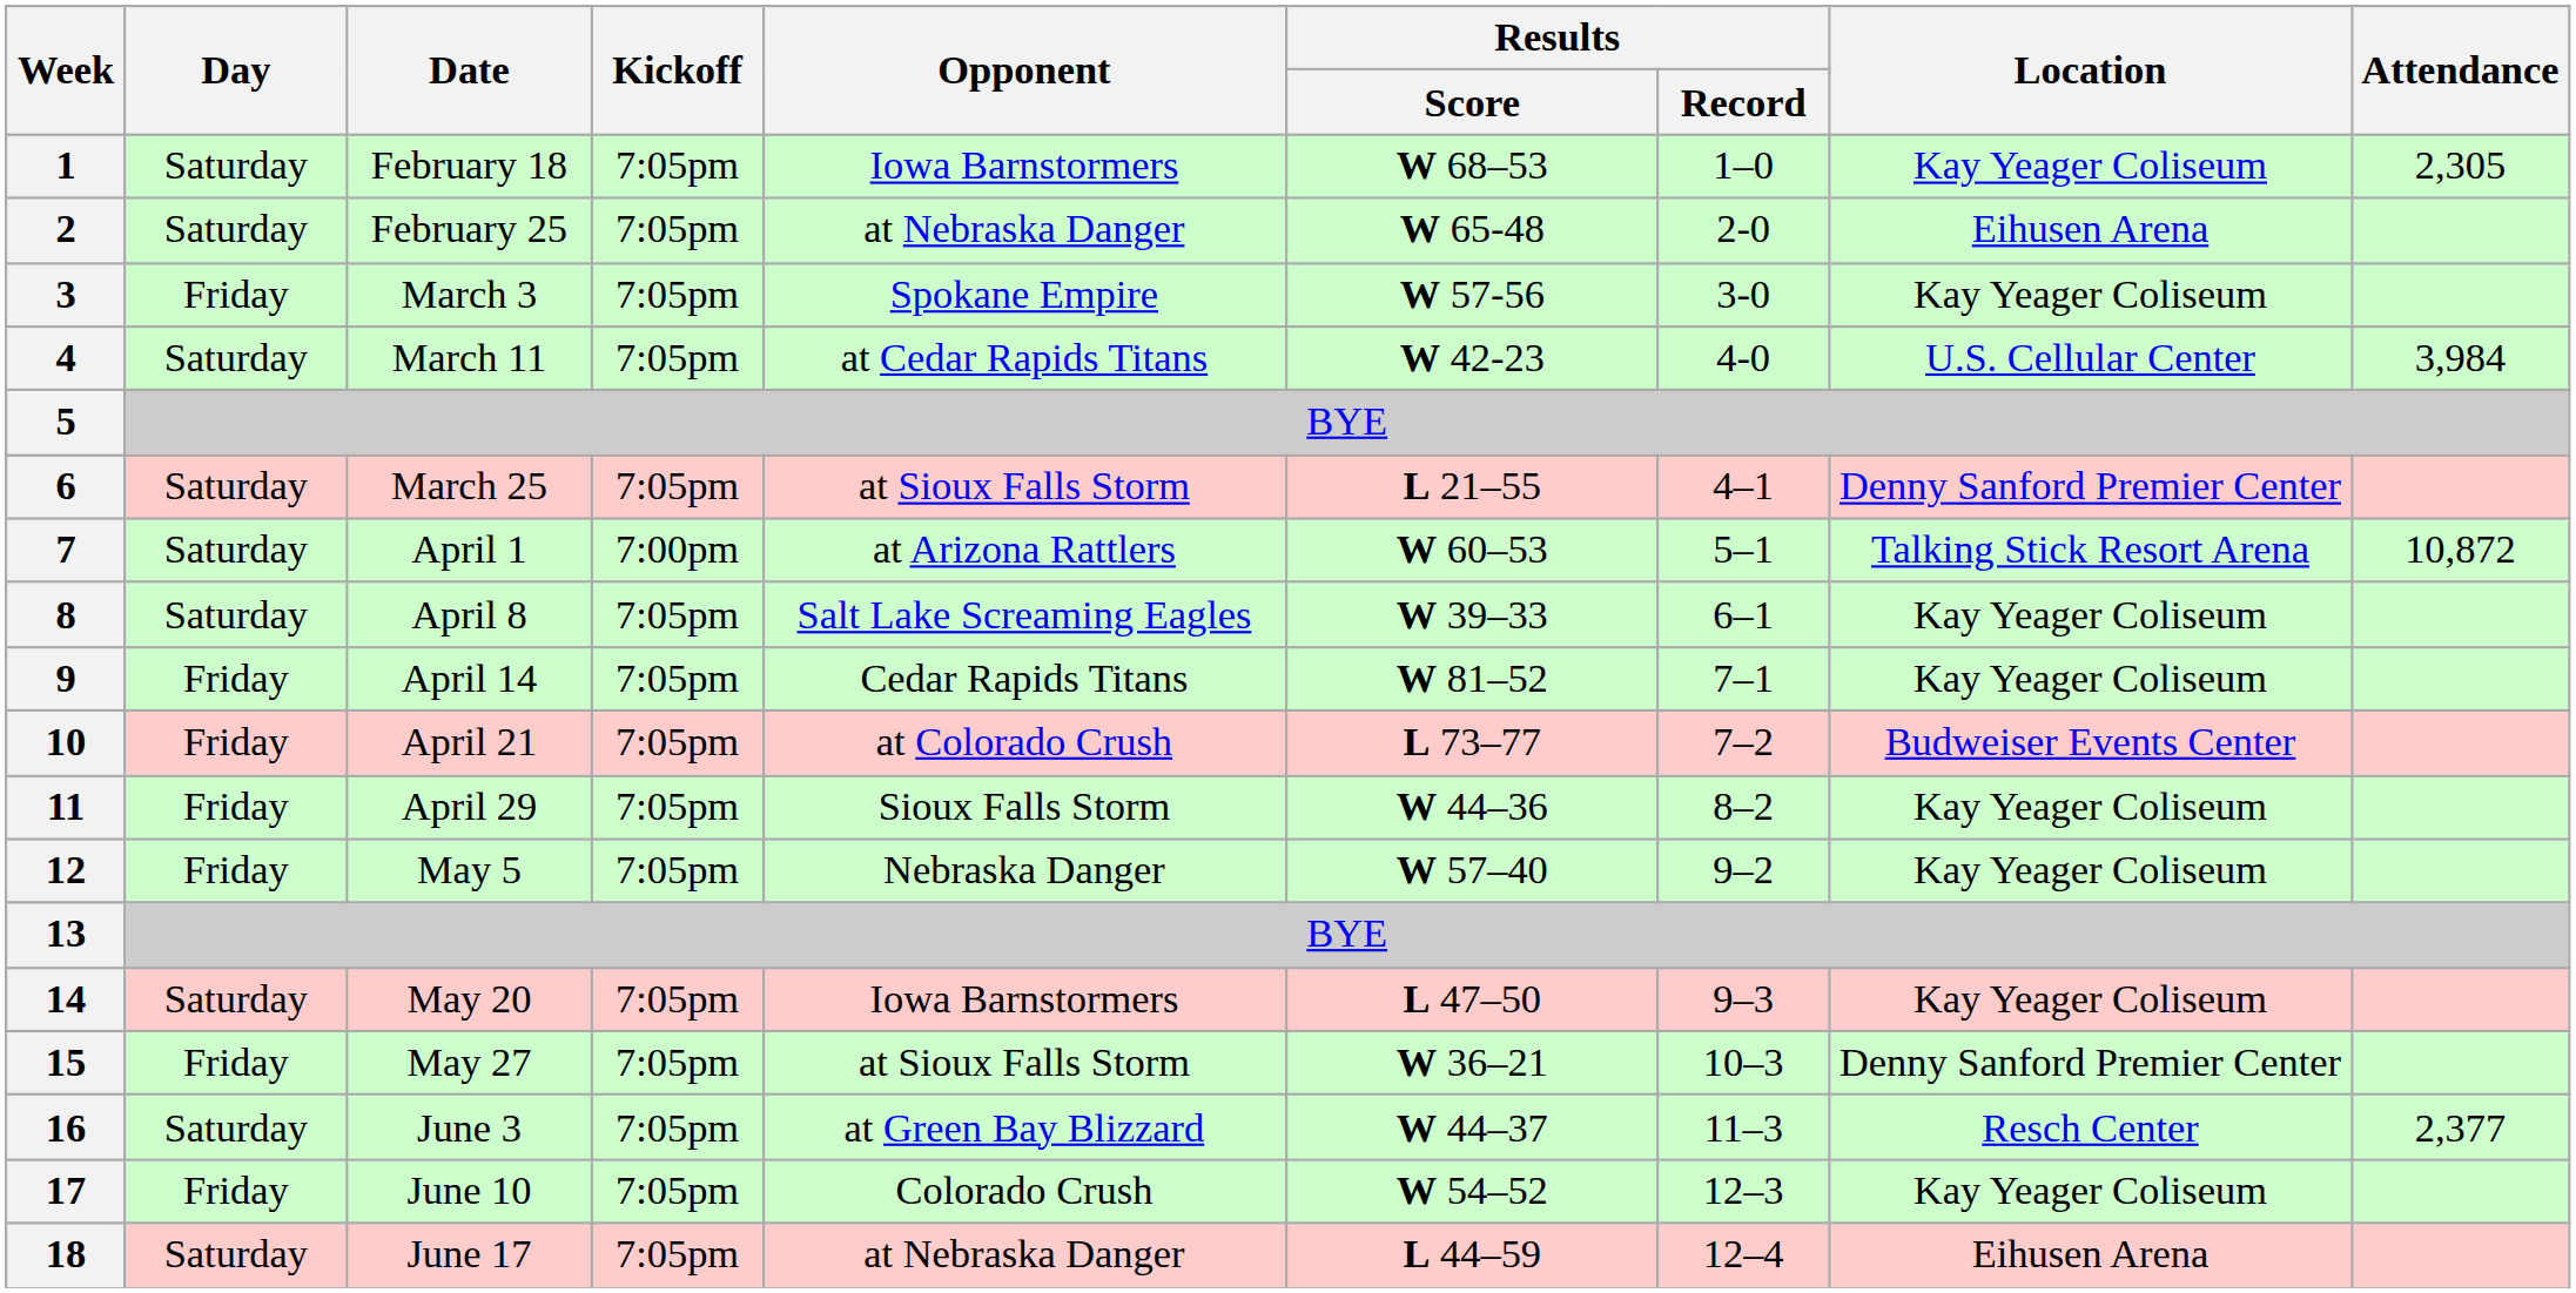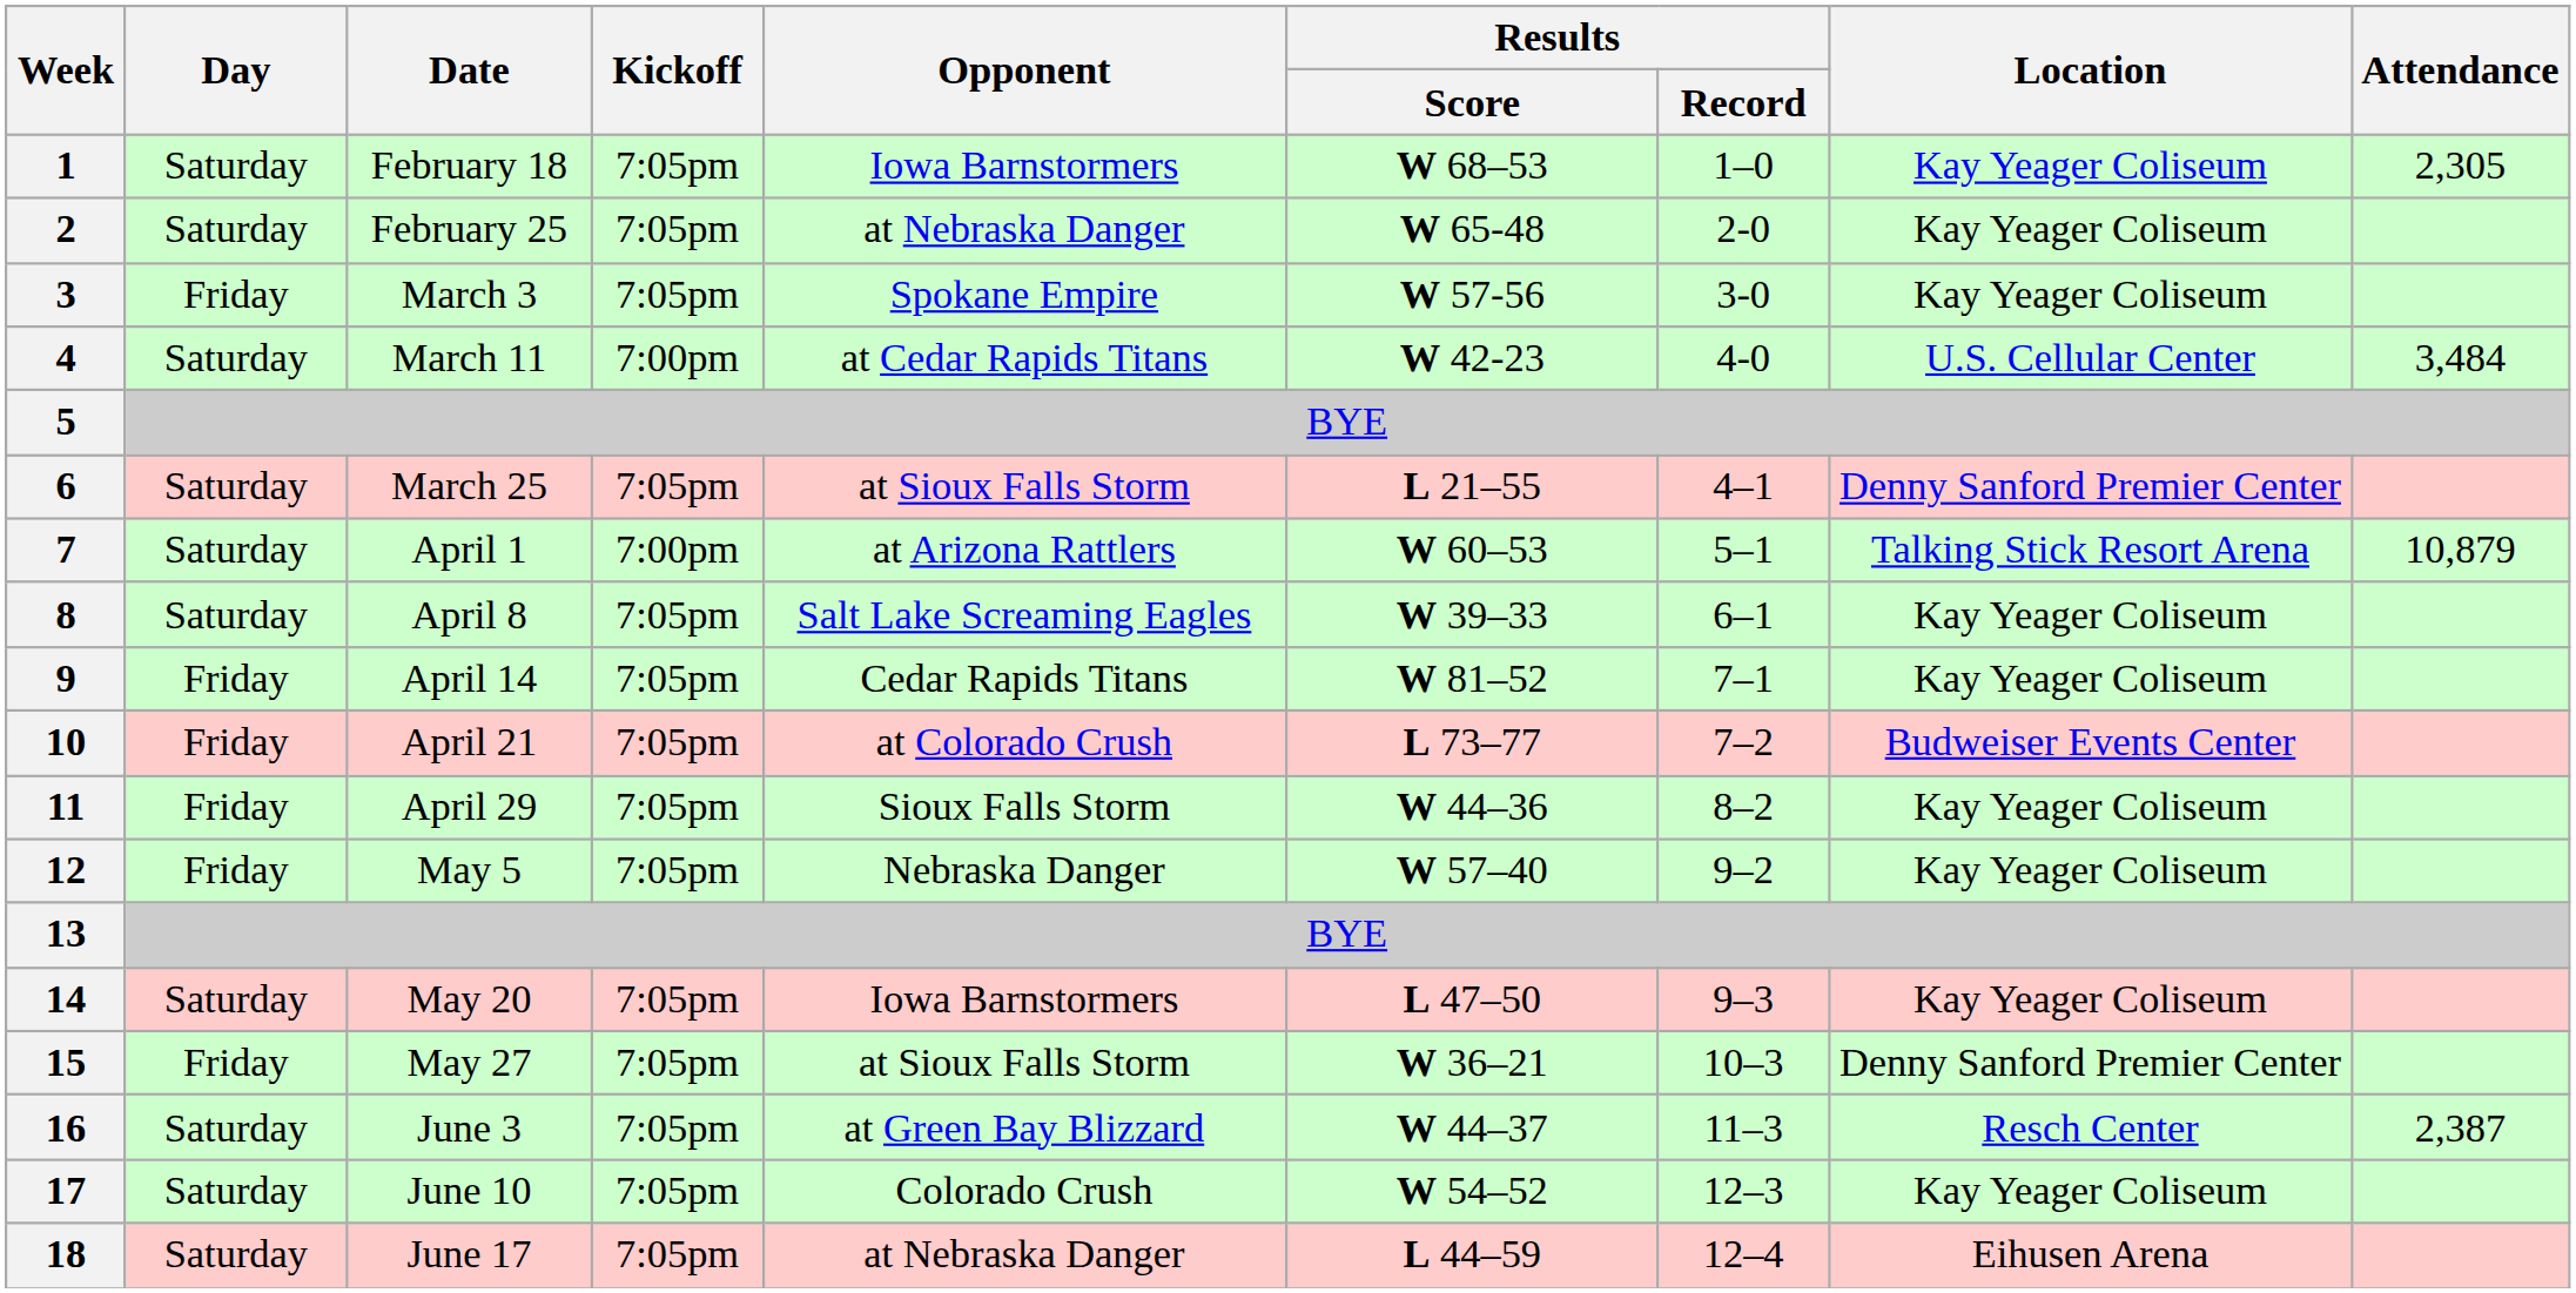 <table class="wikitable">
 <tr>
 <th rowspan="2" width="40">Week</th>
 <th rowspan="2" width="80">Day</th>
 <th rowspan="2" width="90">Date</th>
 <th rowspan="2" width="60">Kickoff</th>
 <th rowspan="2" width="200">Opponent</th>
 <th colspan="2" width="200">Results</th>
 <th rowspan="2" width="200">Location</th>
 <th rowspan="2" width="60">Attendance</th>
 </tr>
 <tr>
 <th width="140">Score</th>
 <th width="60">Record</th>
 </tr>
 <tr align="center" bgcolor="#CCFFCC">
 <th>1</th>
 <td>Saturday</td>
 <td>February 18</td>
 <td>7:05pm</td>
 <td><a href='#'>Iowa Barnstormers</a></td>
 <td><strong>W</strong> 68–53</td>
 <td>1–0</td>
 <td><a href='#'>Kay Yeager Coliseum</a></td>
 <td>2,305</td>
 </tr>
 <tr align="center" bgcolor="#CCFFCC">
 <th>2</th>
 <td>Saturday</td>
 <td>February 25</td>
 <td>7:05pm</td>
 <td>at <a href='#'>Nebraska Danger</a></td>
 <td><strong>W</strong> 65-48</td>
 <td>2-0</td>
-<td><a href='#'>Eihusen Arena</a></td>
+<td>Kay Yeager Coliseum</td>
 <td></td>
 </tr>
 <tr align="center" bgcolor="#CCFFCC">
 <th>3</th>
 <td>Friday</td>
 <td>March 3</td>
 <td>7:05pm</td>
 <td><a href='#'>Spokane Empire</a></td>
 <td><strong>W</strong> 57-56 </td>
 <td>3-0</td>
 <td>Kay Yeager Coliseum</td>
 <td></td>
 </tr>
 <tr align="center" bgcolor="#CCFFCC">
 <th>4</th>
 <td>Saturday</td>
 <td>March 11</td>
-<td>7:05pm</td>
+<td>7:00pm</td>
 <td>at <a href='#'>Cedar Rapids Titans</a></td>
 <td><strong>W</strong> 42-23</td>
 <td>4-0</td>
 <td><a href='#'>U.S. Cellular Center</a></td>
-<td>3,984</td>
+<td>3,484</td>
 </tr>
 <tr align="center" bgcolor="#CCCCCC">
 <th>5</th>
 <td colSpan=8><a href='#'>BYE</a></td>
 </tr>
 <tr align="center" bgcolor="#FFCCCC">
 <th>6</th>
 <td>Saturday</td>
 <td>March 25</td>
 <td>7:05pm</td>
 <td>at <a href='#'>Sioux Falls Storm</a></td>
 <td><strong>L</strong> 21–55</td>
 <td>4–1</td>
 <td><a href='#'>Denny Sanford Premier Center</a></td>
 <td></td>
 </tr>
 <tr align="center" bgcolor="#CCFFCC">
 <th>7</th>
 <td>Saturday</td>
 <td>April 1</td>
 <td>7:00pm</td>
 <td>at <a href='#'>Arizona Rattlers</a></td>
 <td><strong>W</strong> 60–53</td>
 <td>5–1</td>
 <td><a href='#'>Talking Stick Resort Arena</a></td>
-<td>10,872</td>
+<td>10,879</td>
 </tr>
 <tr align="center" bgcolor="#CCFFCC">
 <th>8</th>
 <td>Saturday</td>
 <td>April 8</td>
 <td>7:05pm</td>
 <td><a href='#'>Salt Lake Screaming Eagles</a></td>
 <td><strong>W</strong> 39–33</td>
 <td>6–1</td>
 <td>Kay Yeager Coliseum</td>
 <td></td>
 </tr>
 <tr align="center" bgcolor="#CCFFCC">
 <th>9</th>
 <td>Friday</td>
 <td>April 14</td>
 <td>7:05pm</td>
 <td>Cedar Rapids Titans</td>
 <td><strong>W</strong> 81–52</td>
 <td>7–1</td>
 <td>Kay Yeager Coliseum</td>
 <td></td>
 </tr>
 <tr align="center" bgcolor="#FFCCCC">
 <th>10</th>
 <td>Friday</td>
 <td>April 21</td>
 <td>7:05pm</td>
 <td>at <a href='#'>Colorado Crush</a></td>
 <td><strong>L</strong> 73–77</td>
 <td>7–2</td>
 <td><a href='#'>Budweiser Events Center</a></td>
 <td></td>
 </tr>
 <tr align="center" bgcolor="#CCFFCC">
 <th>11</th>
 <td>Friday</td>
 <td>April 29</td>
 <td>7:05pm</td>
 <td>Sioux Falls Storm</td>
 <td><strong>W</strong> 44–36</td>
 <td>8–2</td>
 <td>Kay Yeager Coliseum</td>
 <td></td>
 </tr>
 <tr align="center" bgcolor="#CCFFCC">
 <th>12</th>
 <td>Friday</td>
 <td>May 5</td>
 <td>7:05pm</td>
 <td>Nebraska Danger</td>
 <td><strong>W</strong> 57–40</td>
 <td>9–2</td>
 <td>Kay Yeager Coliseum</td>
 <td></td>
 </tr>
 <tr align="center" bgcolor="#CCCCCC">
 <th>13</th>
 <td colSpan=78><a href='#'>BYE</a></td>
 </tr>
 <tr align="center" bgcolor="#FFCCCC">
 <th>14</th>
 <td>Saturday</td>
 <td>May 20</td>
 <td>7:05pm</td>
 <td>Iowa Barnstormers</td>
 <td><strong>L</strong> 47–50</td>
 <td>9–3</td>
 <td>Kay Yeager Coliseum</td>
 <td></td>
 </tr>
 <tr align="center" bgcolor="#CCFFCC">
 <th>15</th>
 <td>Friday</td>
 <td>May 27</td>
 <td>7:05pm</td>
 <td>at Sioux Falls Storm</td>
 <td><strong>W</strong> 36–21</td>
 <td>10–3</td>
 <td>Denny Sanford Premier Center</td>
 <td></td>
 </tr>
 <tr align="center" bgcolor="#CCFFCC">
 <th>16</th>
 <td>Saturday</td>
 <td>June 3</td>
 <td>7:05pm</td>
 <td>at <a href='#'>Green Bay Blizzard</a></td>
 <td><strong>W</strong> 44–37</td>
 <td>11–3</td>
 <td><a href='#'>Resch Center</a></td>
-<td>2,377</td>
+<td>2,387</td>
 </tr>
 <tr align="center" bgcolor="#CCFFCC">
 <th>17</th>
-<td>Friday</td>
+<td>Saturday</td>
 <td>June 10</td>
 <td>7:05pm</td>
 <td>Colorado Crush</td>
 <td><strong>W</strong> 54–52</td>
 <td>12–3</td>
 <td>Kay Yeager Coliseum</td>
 <td></td>
 </tr>
 <tr align="center" bgcolor="#FFCCCC">
 <th>18</th>
 <td>Saturday</td>
 <td>June 17</td>
 <td>7:05pm</td>
 <td>at Nebraska Danger</td>
 <td><strong>L</strong> 44–59</td>
 <td>12–4</td>
 <td>Eihusen Arena</td>
 <td></td>
 </tr>
 </table>
